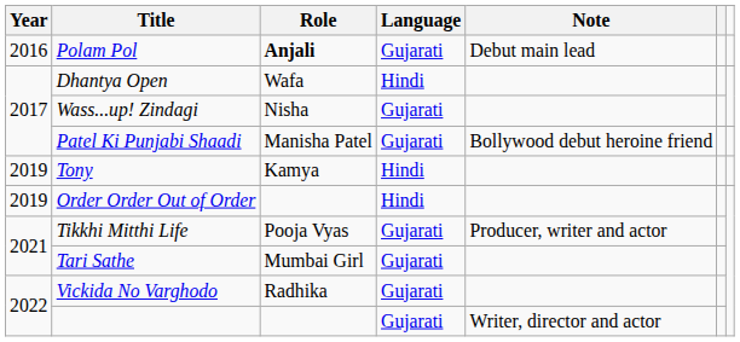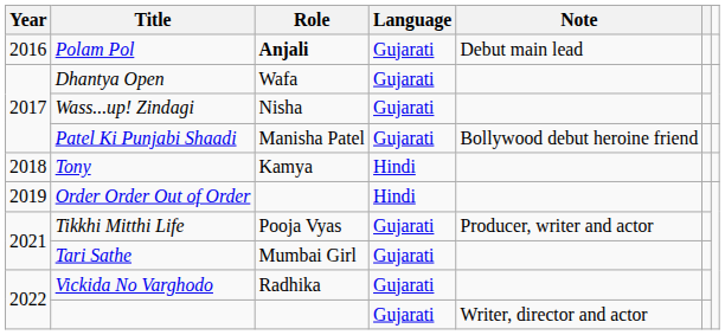 <table class="wikitable">
 <tr>
 <th>Year</th>
 <th>Title</th>
 <th>Role</th>
 <th>Language</th>
 <th>Note</th>
 <th></th>
 </tr>
 <tr>
 <td>2016</td>
 <td><em><a href='#'>Polam Pol</a></em></td>
 <td><strong>Anjali</strong></td>
 <td><a href='#'>Gujarati</a></td>
 <td>Debut main lead</td>
 <td></td>
 <td></td>
 </tr>
 <tr>
 <td rowspan="3">2017</td>
 <td><em>Dhantya Open</em></td>
 <td>Wafa</td>
-<td><a href='#'>Hindi</a></td>
+<td><a href='#'>Gujarati</a></td>
 <td></td>
 <td></td>
 </tr>
 <tr>
 <td><em>Wass...up! Zindagi</em></td>
 <td>Nisha</td>
 <td><a href='#'>Gujarati</a></td>
 <td></td>
 <td></td>
 </tr>
 <tr>
 <td><em><a href='#'>Patel Ki Punjabi Shaadi</a></em></td>
 <td>Manisha Patel</td>
 <td><a href='#'>Gujarati</a></td>
 <td>Bollywood debut heroine friend</td>
 <td></td>
 <td></td>
 </tr>
 <tr>
-<td>2019</td>
+<td>2018</td>
 <td><em><a href='#'>Tony</a></em></td>
 <td>Kamya</td>
 <td><a href='#'>Hindi</a></td>
 <td></td>
 <td></td>
 <td></td>
 </tr>
 <tr>
 <td>2019</td>
 <td><em><a href='#'>Order Order Out of Order</a></em></td>
 <td></td>
 <td><a href='#'>Hindi</a></td>
 <td></td>
 <td></td>
 </tr>
 <tr>
 <td rowspan="2">2021</td>
 <td><em>Tikkhi Mitthi Life</em></td>
 <td>Pooja Vyas</td>
 <td><a href='#'>Gujarati</a></td>
 <td>Producer, writer and actor</td>
 <td></td>
 </tr>
 <tr>
 <td><em><a href='#'>Tari Sathe</a></em></td>
 <td>Mumbai Girl</td>
 <td><a href='#'>Gujarati</a></td>
 <td></td>
 <td></td>
 </tr>
 <tr>
 <td rowspan="2">2022</td>
 <td><em><a href='#'>Vickida No Varghodo</a></em></td>
 <td>Radhika</td>
 <td><a href='#'>Gujarati</a></td>
 <td></td>
 <td></td>
 </tr>
 <tr>
 <td></td>
 <td></td>
 <td><a href='#'>Gujarati</a></td>
 <td>Writer, director and actor</td>
 <td></td>
 </tr>
 </table>
